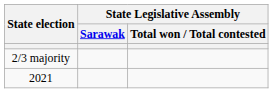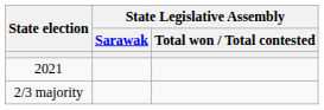 <table class="wikitable sortable" style="text-align:center; font-size:95%">
 <tr>
 <th rowspan=2>State election</th>
 <th colspan=2>State Legislative Assembly</th>
 </tr>
 <tr>
 <th><a href='#'>Sarawak</a></th>
 <th>Total won / Total contested</th>
 </tr>
 <tr>
 <th></th>
 <th></th>
 <th></th>
 </tr>
 <tr>
+<td>2021</td>
+<td></td>
+<td></td>
+</tr>
+<tr>
 <td>2/3 majority</td>
 <td></td>
 <td></td>
 </tr>
-<tr>
-<td>2021</td>
-<td></td>
-<td></td>
-</tr>
 </table>
